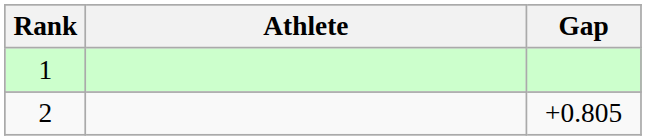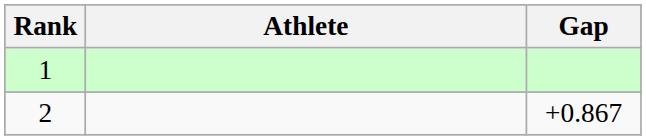 <table class=wikitable style="text-align:center">
 <tr>
 <th width=40>Rank</th>
 <th width=250>Athlete</th>
 <th width=60>Gap</th>
 </tr>
 <tr bgcolor="ccffcc">
 <td>1</td>
 <td align=left></td>
 <td></td>
 </tr>
 <tr>
 <td>2</td>
 <td align=left></td>
-<td>+0.805</td>
+<td>+0.867</td>
 </tr>
 </table>
